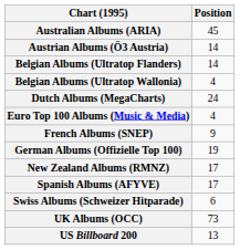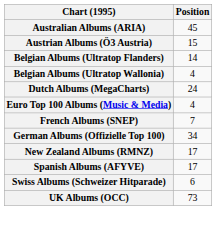 <table class="wikitable plainrowheaders sortable" style="text-align:center">
 <tr>
 <th scope="col">Chart (1995)</th>
 <th scope="col">Position</th>
 </tr>
 <tr>
 <th scope="row">Australian Albums (ARIA)</th>
 <td>45</td>
 </tr>
 <tr>
 <th scope="row">Austrian Albums (Ö3 Austria)</th>
-<td>14</td>
+<td>15</td>
 </tr>
 <tr>
 <th scope="row">Belgian Albums (Ultratop Flanders)</th>
 <td>14</td>
 </tr>
 <tr>
 <th scope="row">Belgian Albums (Ultratop Wallonia)</th>
 <td>4</td>
 </tr>
 <tr>
 <th scope="row">Dutch Albums (MegaCharts)</th>
 <td>24</td>
 </tr>
 <tr>
 <th scope="row">Euro Top 100 Albums (<a href='#'>Music & Media</a>)</th>
 <td>4</td>
 </tr>
 <tr>
 <th scope="row">French Albums (SNEP)</th>
-<td>9</td>
+<td>7</td>
 </tr>
 <tr>
 <th scope="row">German Albums (Offizielle Top 100)</th>
-<td align="center">19</td>
+<td align="center">34</td>
 </tr>
 <tr>
 <th scope="row">New Zealand Albums (RMNZ)</th>
 <td>17</td>
 </tr>
 <tr>
 <th scope="row">Spanish Albums (AFYVE)</th>
 <td>17</td>
 </tr>
 <tr>
 <th scope="row">Swiss Albums (Schweizer Hitparade)</th>
 <td>6</td>
 </tr>
 <tr>
 <th scope="row">UK Albums (OCC)</th>
 <td align="center">73</td>
 </tr>
-<tr>
-<th scope="row">US <em>Billboard</em> 200</th>
-<td align="center">13</td>
-</tr>
 </table>
